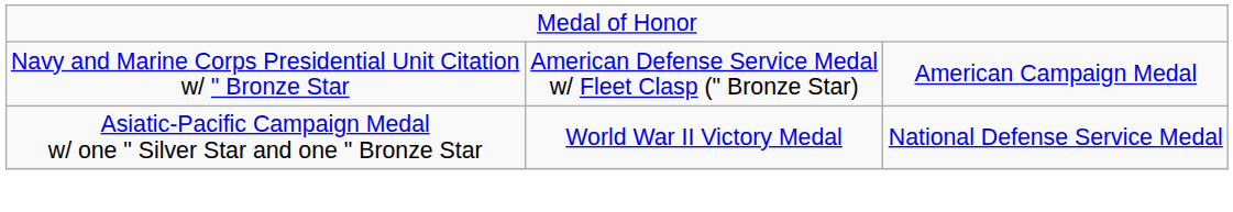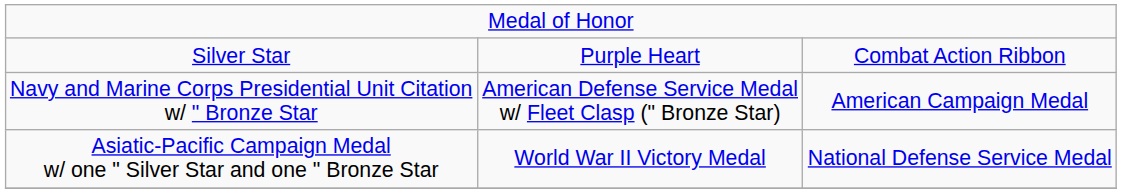 <table class="wikitable" style="margin:1em auto; text-align:center;">
 <tr>
 <td colspan="3"><a href='#'>Medal of Honor</a></td>
+</tr>
+<tr>
+<td><a href='#'>Silver Star</a></td>
+<td><a href='#'>Purple Heart</a></td>
+<td><a href='#'>Combat Action Ribbon</a></td>
 </tr>
 <tr>
 <td><a href='#'>Navy and Marine Corps Presidential Unit Citation</a><br> w/ <a href='#'>" Bronze Star</a></td>
 <td><a href='#'>American Defense Service Medal</a><br>w/ <a href='#'>Fleet Clasp</a> (" Bronze Star)</td>
 <td><a href='#'>American Campaign Medal</a></td>
 </tr>
 <tr>
 <td><a href='#'>Asiatic-Pacific Campaign Medal</a><br>w/ one " Silver Star and one " Bronze Star</td>
 <td><a href='#'>World War II Victory Medal</a></td>
 <td><a href='#'>National Defense Service Medal</a></td>
 </tr>
 <tr>
 </tr>
 </table>
